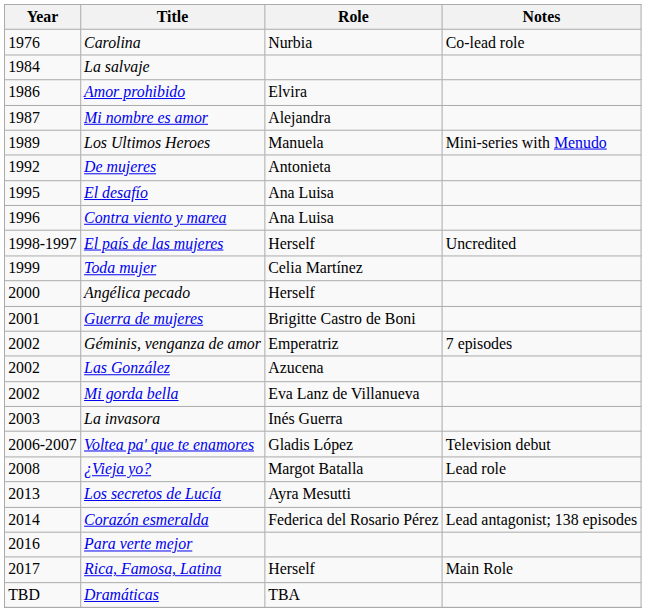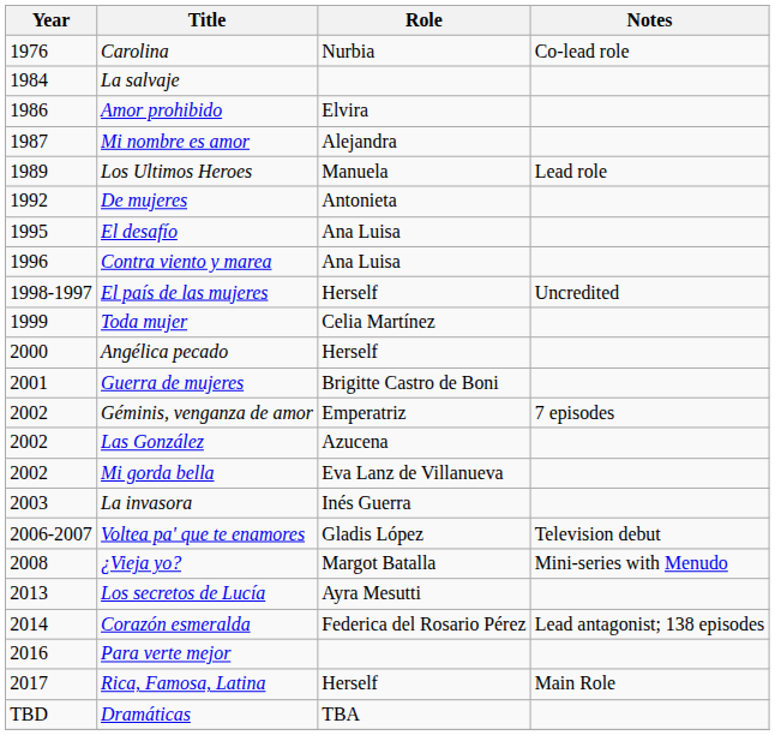 <table class="wikitable sortable">
 <tr>
 <th>Year</th>
 <th>Title</th>
 <th>Role</th>
 <th>Notes</th>
 </tr>
 <tr>
 <td>1976</td>
 <td><em>Carolina</em></td>
 <td>Nurbia</td>
 <td>Co-lead role</td>
 </tr>
 <tr>
 <td>1984</td>
 <td><em>La salvaje</em></td>
 <td></td>
 <td></td>
 </tr>
 <tr>
 <td>1986</td>
 <td><em><a href='#'>Amor prohibido</a></em></td>
 <td>Elvira</td>
 <td></td>
 </tr>
 <tr>
 <td>1987</td>
 <td><em><a href='#'>Mi nombre es amor</a></em></td>
 <td>Alejandra</td>
 <td></td>
 </tr>
 <tr>
 <td>1989</td>
 <td><em>Los Ultimos Heroes</em></td>
 <td>Manuela</td>
-<td>Mini-series with <a href='#'>Menudo</a></td>
+<td>Lead role</td>
 </tr>
 <tr>
 <td>1992</td>
 <td><em><a href='#'>De mujeres</a></em></td>
 <td>Antonieta</td>
 <td></td>
 </tr>
 <tr>
 <td>1995</td>
 <td><em><a href='#'>El desafío</a></em></td>
 <td>Ana Luisa</td>
 <td></td>
 </tr>
 <tr>
 <td>1996</td>
 <td><em><a href='#'>Contra viento y marea</a></em></td>
 <td>Ana Luisa</td>
 <td></td>
 </tr>
 <tr>
 <td>1998-1997</td>
 <td><em><a href='#'>El país de las mujeres</a></em></td>
 <td>Herself</td>
 <td>Uncredited</td>
 </tr>
 <tr>
 <td>1999</td>
 <td><em><a href='#'>Toda mujer</a></em></td>
 <td>Celia Martínez</td>
 <td></td>
 </tr>
 <tr>
 <td>2000</td>
 <td><em>Angélica pecado</em></td>
 <td>Herself</td>
 <td></td>
 </tr>
 <tr>
 <td>2001</td>
 <td><em><a href='#'>Guerra de mujeres</a></em></td>
 <td>Brigitte Castro de Boni</td>
 <td></td>
 </tr>
 <tr>
 <td>2002</td>
 <td><em>Géminis, venganza de amor</em></td>
 <td>Emperatriz</td>
 <td>7 episodes</td>
 </tr>
 <tr>
 <td>2002</td>
 <td><em><a href='#'>Las González</a></em></td>
 <td>Azucena</td>
 <td></td>
 </tr>
 <tr>
 <td>2002</td>
 <td><em><a href='#'>Mi gorda bella</a></em></td>
 <td>Eva Lanz de Villanueva</td>
 <td></td>
 </tr>
 <tr>
 <td>2003</td>
 <td><em>La invasora</em></td>
 <td>Inés Guerra</td>
 <td></td>
 </tr>
 <tr>
 <td>2006-2007</td>
 <td><em><a href='#'>Voltea pa' que te enamores</a></em></td>
 <td>Gladis López</td>
 <td>Television debut</td>
 </tr>
 <tr>
 <td>2008</td>
 <td><em><a href='#'>¿Vieja yo?</a></em></td>
 <td>Margot Batalla</td>
-<td>Lead role</td>
+<td>Mini-series with <a href='#'>Menudo</a></td>
 </tr>
 <tr>
 <td>2013</td>
 <td><em><a href='#'>Los secretos de Lucía</a></em></td>
 <td>Ayra Mesutti</td>
 <td></td>
 </tr>
 <tr>
 <td>2014</td>
 <td><em><a href='#'>Corazón esmeralda</a></em></td>
 <td>Federica del Rosario Pérez</td>
 <td>Lead antagonist; 138 episodes</td>
 </tr>
 <tr>
 <td>2016</td>
 <td><em><a href='#'>Para verte mejor</a></em></td>
 <td></td>
 <td></td>
 </tr>
 <tr>
 <td>2017</td>
 <td><em><a href='#'>Rica, Famosa, Latina</a></em></td>
 <td>Herself</td>
 <td>Main Role</td>
 </tr>
 <tr>
 <td>TBD</td>
 <td><em><a href='#'>Dramáticas</a></em></td>
 <td>TBA</td>
 <td></td>
 </tr>
 <tr>
 </tr>
 </table>
